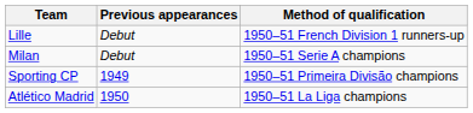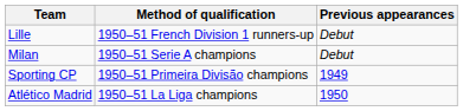 <table class="wikitable">
 <tr>
 <th>Team</th>
+<th>Method of qualification</th>
 <th>Previous appearances</th>
-<th>Method of qualification</th>
 </tr>
 <tr>
 <td> <a href='#'>Lille</a></td>
+<td><a href='#'>1950–51 French Division 1</a> runners-up</td>
 <td><em>Debut</em></td>
-<td><a href='#'>1950–51 French Division 1</a> runners-up</td>
 </tr>
 <tr>
 <td> <a href='#'>Milan</a></td>
+<td><a href='#'>1950–51 Serie A</a> champions</td>
 <td><em>Debut</em></td>
-<td><a href='#'>1950–51 Serie A</a> champions</td>
 </tr>
 <tr>
 <td> <a href='#'>Sporting CP</a></td>
+<td><a href='#'>1950–51 Primeira Divisão</a> champions</td>
 <td><a href='#'>1949</a></td>
-<td><a href='#'>1950–51 Primeira Divisão</a> champions</td>
 </tr>
 <tr>
 <td> <a href='#'>Atlético Madrid</a></td>
+<td><a href='#'>1950–51 La Liga</a> champions</td>
 <td><a href='#'>1950</a></td>
-<td><a href='#'>1950–51 La Liga</a> champions</td>
 </tr>
 </table>
